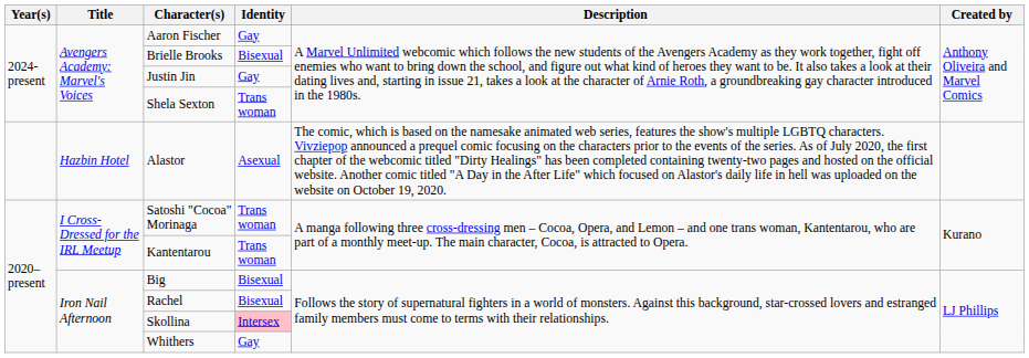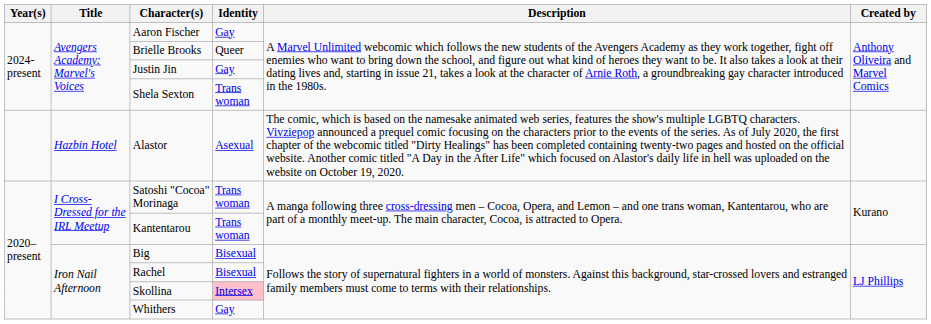 <table class="wikitable sortable" width="100%" |->
 <tr>
 <th scope="col">Year(s)</th>
 <th scope="col">Title</th>
 <th scope="col">Character(s)</th>
 <th scope="col">Identity</th>
 <th scope="col" class="unsortable">Description</th>
 <th scope="col">Created by</th>
 </tr>
 <tr>
 <td rowspan="4">2024-present</td>
 <td rowspan="4"><em><a href='#'>Avengers Academy: Marvel's Voices</a></em></td>
 <td>Aaron Fischer</td>
 <td><a href='#'>Gay</a></td>
 <td rowspan="4">A <a href='#'>Marvel Unlimited</a> webcomic which follows the new students of the Avengers Academy as they work together, fight off enemies who want to bring down the school, and figure out what kind of heroes they want to be. It also takes a look at their dating lives and, starting in issue 21, takes a look at the character of <a href='#'>Arnie Roth</a>, a groundbreaking gay character introduced in the 1980s.</td>
 <td rowspan="4"><a href='#'>Anthony Oliveira</a> and <a href='#'>Marvel Comics</a></td>
 </tr>
 <tr>
 <td>Brielle Brooks</td>
-<td><a href='#'>Bisexual</a></td>
+<td>Queer</td>
 </tr>
 <tr>
 <td>Justin Jin</td>
 <td><a href='#'>Gay</a></td>
 </tr>
 <tr>
 <td>Shela Sexton</td>
 <td><a href='#'>Trans woman</a></td>
 </tr>
 <tr>
 <td></td>
 <td><em><a href='#'>Hazbin Hotel</a></em></td>
 <td>Alastor</td>
 <td><a href='#'>Asexual</a></td>
 <td>The comic, which is based on the namesake animated web series, features the show's multiple LGBTQ characters. <a href='#'>Vivziepop</a> announced a prequel comic focusing on the characters prior to the events of the series. As of July 2020, the first chapter of the webcomic titled "Dirty Healings" has been completed containing twenty-two pages and hosted on the official website. Another comic titled "A Day in the After Life" which focused on Alastor's daily life in hell was uploaded on the website on October 19, 2020.</td>
 <td></td>
 </tr>
 <tr>
 <td rowspan="6">2020–present</td>
 <td rowspan="2"><em><a href='#'>I Cross-Dressed for the IRL Meetup</a></em></td>
 <td>Satoshi "Cocoa" Morinaga</td>
 <td><a href='#'>Trans woman</a></td>
 <td rowspan="2">A manga following three <a href='#'>cross-dressing</a> men – Cocoa, Opera, and Lemon – and one trans woman, Kantentarou, who are part of a monthly meet-up. The main character, Cocoa, is attracted to Opera.</td>
 <td rowspan="2">Kurano</td>
 </tr>
 <tr>
 <td>Kantentarou</td>
 <td><a href='#'>Trans woman</a></td>
 </tr>
 <tr>
 <td rowspan="4"><em>Iron Nail Afternoon</em></td>
 <td>Big</td>
 <td><a href='#'>Bisexual</a></td>
 <td rowspan="4">Follows the story of supernatural fighters in a world of monsters. Against this background, star-crossed lovers and estranged family members must come to terms with their relationships.</td>
 <td rowspan="4"><a href='#'>LJ Phillips</a></td>
 </tr>
 <tr>
 <td>Rachel</td>
 <td><a href='#'>Bisexual</a></td>
 </tr>
 <tr>
 <td>Skollina</td>
 <td style="background: pink;"><a href='#'>Intersex</a></td>
 </tr>
 <tr>
 <td>Whithers</td>
 <td><a href='#'>Gay</a></td>
 </tr>
 </table>
